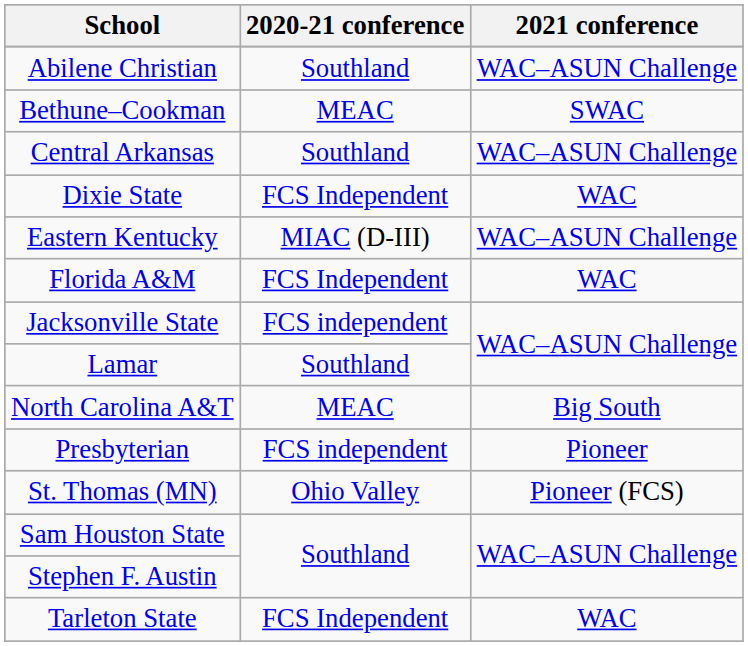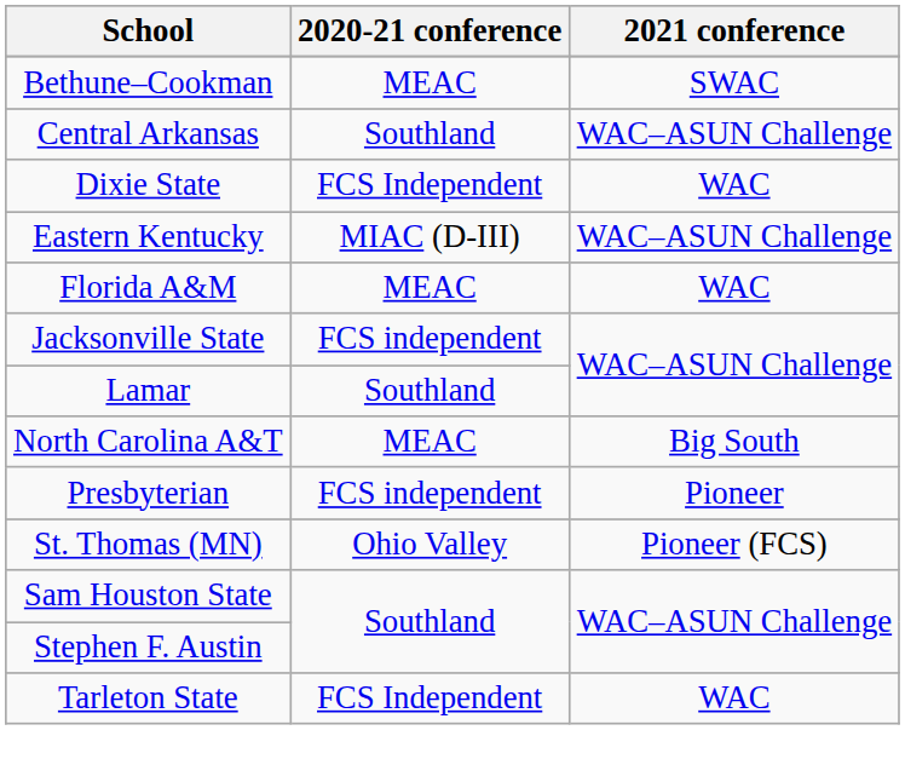 <table class="wikitable sortable">
 <tr>
 <th>School</th>
 <th>2020-21 conference</th>
 <th>2021 conference</th>
 </tr>
 <tr>
 </tr>
 <tr style="text-align:center;">
 </tr>
 <tr>
-</tr>
-<tr style="text-align:center;">
-<td><a href='#'>Abilene Christian</a></td>
-<td><a href='#'>Southland</a></td>
-<td><a href='#'>WAC–ASUN Challenge</a></td>
 </tr>
 <tr style="text-align:center;">
 <td><a href='#'>Bethune–Cookman</a></td>
 <td><a href='#'>MEAC</a></td>
 <td><a href='#'>SWAC</a></td>
 </tr>
 <tr style="text-align:center;">
 <td><a href='#'>Central Arkansas</a></td>
 <td><a href='#'>Southland</a></td>
 <td><a href='#'>WAC–ASUN Challenge</a></td>
 </tr>
 <tr style="text-align:center;">
 <td><a href='#'>Dixie State</a></td>
 <td><a href='#'>FCS Independent</a></td>
 <td><a href='#'>WAC</a></td>
 </tr>
 <tr style="text-align:center;">
 <td><a href='#'>Eastern Kentucky</a></td>
 <td><a href='#'>MIAC</a> (D-III)</td>
 <td><a href='#'>WAC–ASUN Challenge</a></td>
 </tr>
 <tr style="text-align:center;">
 <td><a href='#'>Florida A&M</a></td>
-<td><a href='#'>FCS Independent</a></td>
+<td><a href='#'>MEAC</a></td>
 <td><a href='#'>WAC</a></td>
 </tr>
 <tr style="text-align:center;">
 <td><a href='#'>Jacksonville State</a></td>
 <td><a href='#'>FCS independent</a></td>
 <td rowspan="2"><a href='#'>WAC–ASUN Challenge</a></td>
 </tr>
 <tr style="text-align:center;">
 <td><a href='#'>Lamar</a></td>
 <td><a href='#'>Southland</a></td>
 </tr>
 <tr style="text-align:center;">
 <td><a href='#'>North Carolina A&T</a></td>
 <td><a href='#'>MEAC</a></td>
 <td><a href='#'>Big South</a></td>
 </tr>
 <tr style="text-align:center;">
 <td><a href='#'>Presbyterian</a></td>
 <td><a href='#'>FCS independent</a></td>
 <td><a href='#'>Pioneer</a></td>
 </tr>
 <tr style="text-align:center;">
 <td><a href='#'>St. Thomas (MN)</a></td>
 <td><a href='#'>Ohio Valley</a></td>
 <td><a href='#'>Pioneer</a> (FCS)</td>
 </tr>
 <tr style="text-align:center;">
 <td><a href='#'>Sam Houston State</a></td>
 <td rowspan="2"><a href='#'>Southland</a></td>
 <td rowspan="2"><a href='#'>WAC–ASUN Challenge</a></td>
 </tr>
 <tr style="text-align:center;">
 <td><a href='#'>Stephen F. Austin</a></td>
 </tr>
 <tr style="text-align:center;">
 <td><a href='#'>Tarleton State</a></td>
 <td><a href='#'>FCS Independent</a></td>
 <td><a href='#'>WAC</a></td>
 </tr>
 </table>
